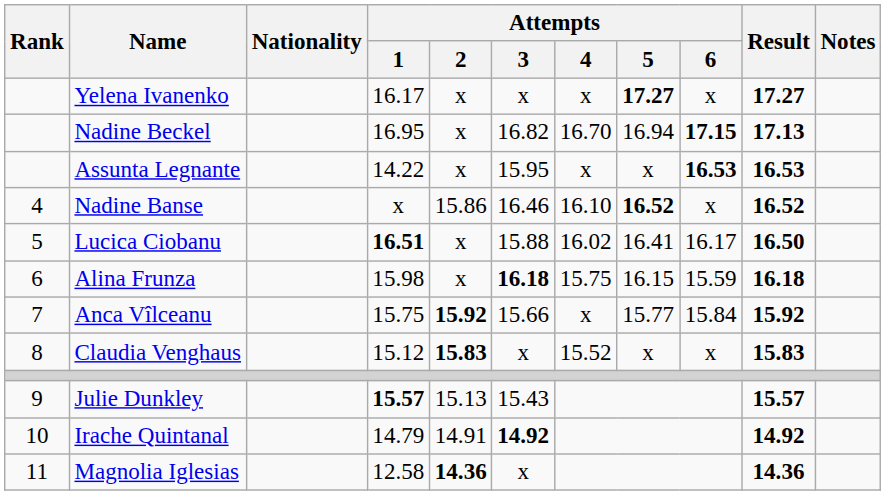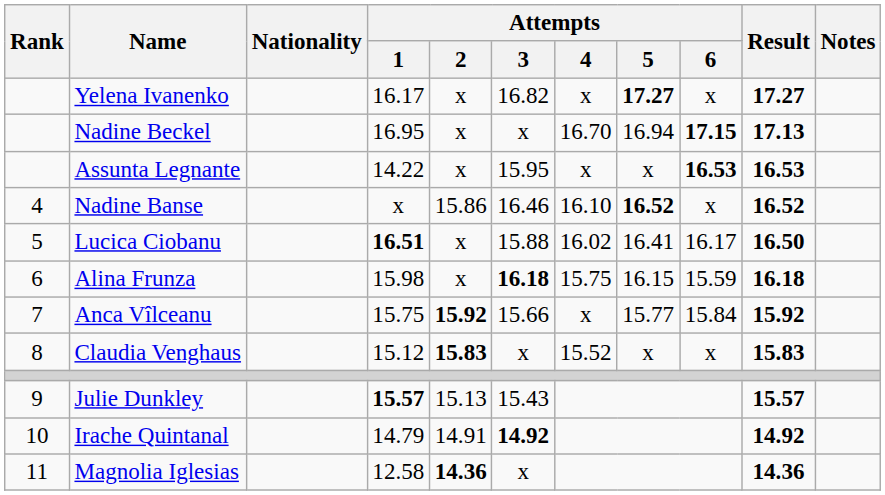 <table class="wikitable sortable" style="text-align:center">
 <tr>
 <th rowspan=2>Rank</th>
 <th rowspan=2>Name</th>
 <th rowspan=2>Nationality</th>
 <th colspan=6>Attempts</th>
 <th rowspan=2>Result</th>
 <th rowspan=2>Notes</th>
 </tr>
 <tr>
 <th>1</th>
 <th>2</th>
 <th>3</th>
 <th>4</th>
 <th>5</th>
 <th>6</th>
 </tr>
 <tr>
 <td></td>
 <td align=left><a href='#'>Yelena Ivanenko</a></td>
 <td align=left></td>
 <td>16.17</td>
 <td>x</td>
-<td>x</td>
+<td>16.82</td>
 <td>x</td>
 <td><strong>17.27</strong></td>
 <td>x</td>
 <td><strong>17.27</strong></td>
 <td></td>
 </tr>
 <tr>
 <td></td>
 <td align=left><a href='#'>Nadine Beckel</a></td>
 <td align=left></td>
 <td>16.95</td>
 <td>x</td>
-<td>16.82</td>
+<td>x</td>
 <td>16.70</td>
 <td>16.94</td>
 <td><strong>17.15</strong></td>
 <td><strong>17.13</strong></td>
 <td></td>
 </tr>
 <tr>
 <td></td>
 <td align=left><a href='#'>Assunta Legnante</a></td>
 <td align=left></td>
 <td>14.22</td>
 <td>x</td>
 <td>15.95</td>
 <td>x</td>
 <td>x</td>
 <td><strong>16.53</strong></td>
 <td><strong>16.53</strong></td>
 <td></td>
 </tr>
 <tr>
 <td>4</td>
 <td align=left><a href='#'>Nadine Banse</a></td>
 <td align=left></td>
 <td>x</td>
 <td>15.86</td>
 <td>16.46</td>
 <td>16.10</td>
 <td><strong>16.52</strong></td>
 <td>x</td>
 <td><strong>16.52</strong></td>
 <td></td>
 </tr>
 <tr>
 <td>5</td>
 <td align=left><a href='#'>Lucica Ciobanu</a></td>
 <td align=left></td>
 <td><strong>16.51</strong></td>
 <td>x</td>
 <td>15.88</td>
 <td>16.02</td>
 <td>16.41</td>
 <td>16.17</td>
 <td><strong>16.50</strong></td>
 <td></td>
 </tr>
 <tr>
 <td>6</td>
 <td align=left><a href='#'>Alina Frunza</a></td>
 <td align=left></td>
 <td>15.98</td>
 <td>x</td>
 <td><strong>16.18</strong></td>
 <td>15.75</td>
 <td>16.15</td>
 <td>15.59</td>
 <td><strong>16.18</strong></td>
 <td></td>
 </tr>
 <tr>
 <td>7</td>
 <td align=left><a href='#'>Anca Vîlceanu</a></td>
 <td align=left></td>
 <td>15.75</td>
 <td><strong>15.92</strong></td>
 <td>15.66</td>
 <td>x</td>
 <td>15.77</td>
 <td>15.84</td>
 <td><strong>15.92</strong></td>
 <td></td>
 </tr>
 <tr>
 <td>8</td>
 <td align=left><a href='#'>Claudia Venghaus</a></td>
 <td align=left></td>
 <td>15.12</td>
 <td><strong>15.83</strong></td>
 <td>x</td>
 <td>15.52</td>
 <td>x</td>
 <td>x</td>
 <td><strong>15.83</strong></td>
 <td></td>
 </tr>
 <tr>
 <td colspan=11 bgcolor=lightgray></td>
 </tr>
 <tr>
 <td>9</td>
 <td align=left><a href='#'>Julie Dunkley</a></td>
 <td align=left></td>
 <td><strong>15.57</strong></td>
 <td>15.13</td>
 <td>15.43</td>
 <td colspan=3></td>
 <td><strong>15.57</strong></td>
 <td></td>
 </tr>
 <tr>
 <td>10</td>
 <td align=left><a href='#'>Irache Quintanal</a></td>
 <td align=left></td>
 <td>14.79</td>
 <td>14.91</td>
 <td><strong>14.92</strong></td>
 <td colspan=3></td>
 <td><strong>14.92</strong></td>
 <td></td>
 </tr>
 <tr>
 <td>11</td>
 <td align=left><a href='#'>Magnolia Iglesias</a></td>
 <td align=left></td>
 <td>12.58</td>
 <td><strong>14.36</strong></td>
 <td>x</td>
 <td colspan=3></td>
 <td><strong>14.36</strong></td>
 <td></td>
 </tr>
 </table>
